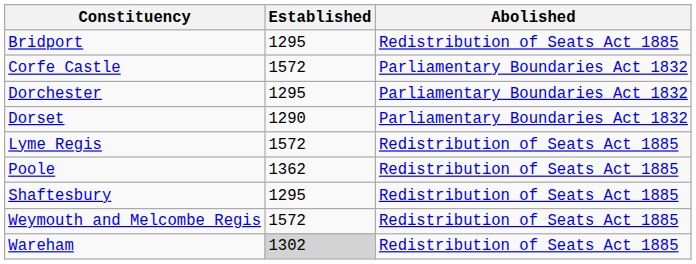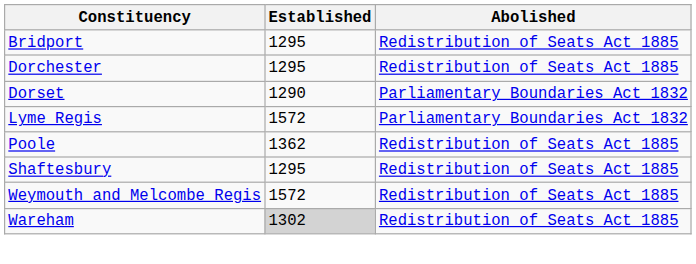 <table class="wikitable">
 <tr>
 <th>Constituency</th>
 <th>Established</th>
 <th>Abolished</th>
 </tr>
 <tr>
 <td><a href='#'>Bridport</a></td>
 <td>1295</td>
 <td><a href='#'>Redistribution of Seats Act 1885</a></td>
 </tr>
 <tr>
-<td><a href='#'>Corfe Castle</a></td>
-<td>1572</td>
-<td><a href='#'>Parliamentary Boundaries Act 1832</a></td>
-</tr>
-<tr>
 <td><a href='#'>Dorchester</a></td>
 <td>1295</td>
-<td><a href='#'>Parliamentary Boundaries Act 1832</a></td>
+<td><a href='#'>Redistribution of Seats Act 1885</a></td>
 </tr>
 <tr>
 <td><a href='#'>Dorset</a></td>
 <td>1290</td>
 <td><a href='#'>Parliamentary Boundaries Act 1832</a></td>
 </tr>
 <tr>
 <td><a href='#'>Lyme Regis</a></td>
 <td>1572</td>
-<td><a href='#'>Redistribution of Seats Act 1885</a></td>
+<td><a href='#'>Parliamentary Boundaries Act 1832</a></td>
 </tr>
 <tr>
 <td><a href='#'>Poole</a></td>
 <td>1362</td>
 <td><a href='#'>Redistribution of Seats Act 1885</a></td>
 </tr>
 <tr>
 <td><a href='#'>Shaftesbury</a></td>
 <td>1295</td>
 <td><a href='#'>Redistribution of Seats Act 1885</a></td>
 </tr>
 <tr>
 <td><a href='#'>Weymouth and Melcombe Regis</a></td>
 <td>1572</td>
 <td><a href='#'>Redistribution of Seats Act 1885</a></td>
 </tr>
 <tr>
 <td><a href='#'>Wareham</a></td>
 <td style="background: lightgrey;">1302</td>
 <td><a href='#'>Redistribution of Seats Act 1885</a></td>
 </tr>
 </table>
